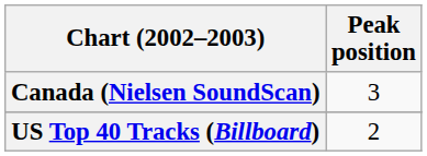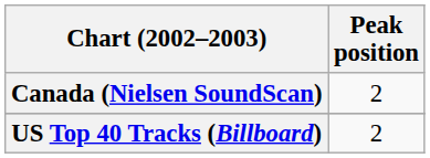 <table class="wikitable sortable plainrowheaders" style="text-align:center">
 <tr>
 <th>Chart (2002–2003)</th>
 <th>Peak<br>position</th>
 </tr>
 <tr>
 <th scope="row">Canada (<a href='#'>Nielsen SoundScan</a>)</th>
-<td>3</td>
+<td>2</td>
 </tr>
 <tr>
 </tr>
 <tr>
 </tr>
 <tr>
 </tr>
 <tr>
 </tr>
 <tr>
 </tr>
 <tr>
 <th scope="row">US <a href='#'>Top 40 Tracks</a> (<em><a href='#'>Billboard</a></em>)</th>
 <td>2</td>
 </tr>
 </table>
